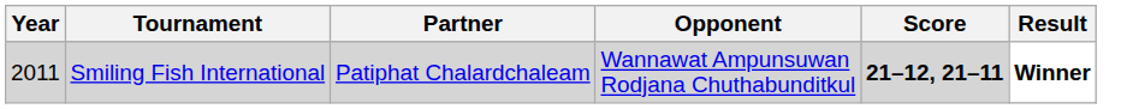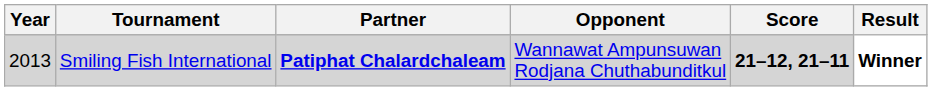 <table class="sortable wikitable" style="font-size: 90%;">
 <tr>
 <th>Year</th>
 <th>Tournament</th>
 <th>Partner</th>
 <th>Opponent</th>
 <th>Score</th>
 <th>Result</th>
 </tr>
 <tr style="background:#D5D5D5">
-<td align="center">2011</td>
+<td align="center">2013</td>
 <td align="left"><a href='#'>Smiling Fish International</a></td>
-<td align="left"> <a href='#'>Patiphat Chalardchaleam</a></td>
+<td align="left"><strong> <a href='#'>Patiphat Chalardchaleam</a></strong></td>
 <td align="left"> <a href='#'>Wannawat Ampunsuwan</a><br> <a href='#'>Rodjana Chuthabunditkul</a></td>
 <td align="left"><strong>21–12, 21–11</strong></td>
 <td style="text-align:left; background:white"> <strong>Winner</strong></td>
 </tr>
 </table>
